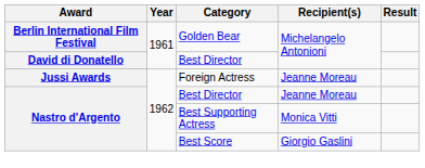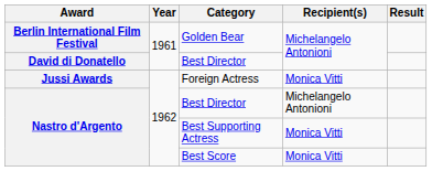 <table class="wikitable plainrowheaders">
 <tr>
 <th scope="col">Award</th>
 <th scope="col">Year</th>
 <th scope="col">Category</th>
 <th scope="col">Recipient(s)</th>
 <th scope="col">Result</th>
 </tr>
 <tr>
 <th scope="row"><a href='#'>Berlin International Film Festival</a></th>
 <td rowspan="2">1961</td>
 <td><a href='#'>Golden Bear</a></td>
 <td rowspan="2"><a href='#'>Michelangelo Antonioni</a></td>
 <td></td>
 </tr>
 <tr>
 <th scope="row"><a href='#'>David di Donatello</a></th>
 <td><a href='#'>Best Director</a></td>
 <td></td>
 </tr>
 <tr>
 <th scope="row"><a href='#'>Jussi Awards</a></th>
 <td rowspan="4">1962</td>
 <td>Foreign Actress</td>
-<td><a href='#'>Jeanne Moreau</a></td>
+<td><a href='#'>Monica Vitti</a></td>
 <td></td>
 </tr>
 <tr>
 <th scope="row" rowspan="3"><a href='#'>Nastro d'Argento</a></th>
 <td><a href='#'>Best Director</a></td>
-<td><a href='#'>Jeanne Moreau</a></td>
+<td>Michelangelo Antonioni</td>
 <td></td>
 </tr>
 <tr>
 <td><a href='#'>Best Supporting Actress</a></td>
 <td><a href='#'>Monica Vitti</a></td>
 <td></td>
 </tr>
 <tr>
 <td><a href='#'>Best Score</a></td>
-<td><a href='#'>Giorgio Gaslini</a></td>
+<td><a href='#'>Monica Vitti</a></td>
 <td></td>
 </tr>
 </table>
